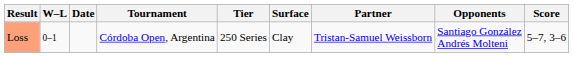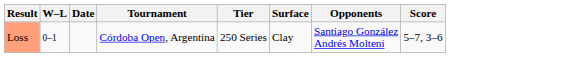 <table class="sortable wikitable">
 <tr>
 <th>Result</th>
 <th class="unsortable">W–L</th>
 <th>Date</th>
 <th>Tournament</th>
 <th>Tier</th>
 <th>Surface</th>
-<th>Partner</th>
 <th>Opponents</th>
 <th class="unsortable">Score</th>
 </tr>
 <tr>
 <td style="background:#ffa07a;">Loss</td>
 <td><small>0–1</small></td>
 <td><a href='#'></a></td>
 <td><a href='#'>Córdoba Open</a>, Argentina</td>
 <td>250 Series</td>
 <td>Clay</td>
-<td> <a href='#'>Tristan-Samuel Weissborn</a></td>
 <td> <a href='#'>Santiago González</a><br> <a href='#'>Andrés Molteni</a></td>
 <td>5–7, 3–6</td>
 </tr>
 </table>
